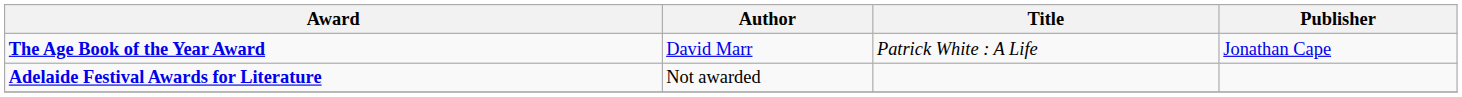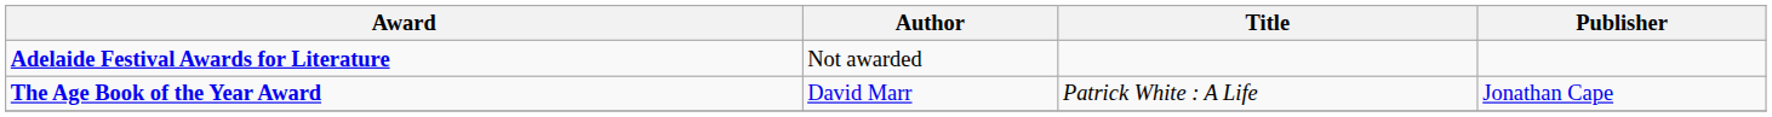 <table class="wikitable" width=100%>
 <tr>
 <th>Award</th>
 <th>Author</th>
 <th>Title</th>
 <th>Publisher</th>
 </tr>
 <tr>
+<td><strong><a href='#'>Adelaide Festival Awards for Literature</a></strong></td>
+<td>Not awarded</td>
+<td></td>
+<td></td>
+</tr>
+<tr>
 <td><strong><a href='#'>The Age Book of the Year Award</a></strong></td>
 <td><a href='#'>David Marr</a></td>
 <td><em>Patrick White : A Life</em></td>
 <td><a href='#'>Jonathan Cape</a></td>
 </tr>
 <tr>
-<td><strong><a href='#'>Adelaide Festival Awards for Literature</a></strong></td>
-<td>Not awarded</td>
-<td></td>
-<td></td>
-</tr>
-<tr>
 </tr>
 </table>
